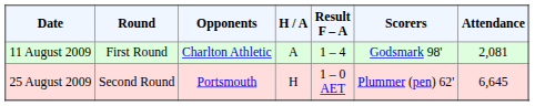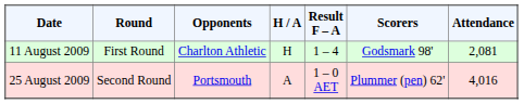 <table border="2" cellpadding="4" style="border-collapse:collapse; text-align:center;">
 <tr bgcolor="#f0f6ff">
 <th><strong>Date</strong></th>
 <th><strong>Round</strong></th>
 <th><strong>Opponents</strong></th>
 <th><strong>H / A</strong></th>
 <th><strong>Result<br>F – A</strong></th>
 <th><strong>Scorers</strong></th>
 <th><strong>Attendance</strong></th>
 </tr>
 <tr bgcolor="#ddffdd">
 <td>11 August 2009</td>
 <td>First Round</td>
 <td><a href='#'>Charlton Athletic</a></td>
-<td>A</td>
+<td>H</td>
 <td>1 – 4</td>
 <td><a href='#'>Godsmark</a> 98'</td>
 <td>2,081</td>
 </tr>
 <tr bgcolor="#ffdddd">
 <td>25 August 2009</td>
 <td>Second Round</td>
 <td><a href='#'>Portsmouth</a></td>
-<td>H</td>
+<td>A</td>
 <td>1 – 0<br><a href='#'>AET</a></td>
 <td><a href='#'>Plummer</a> (<a href='#'>pen</a>) 62'</td>
-<td>6,645</td>
+<td>4,016</td>
 </tr>
 </table>
